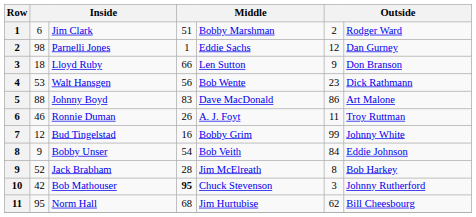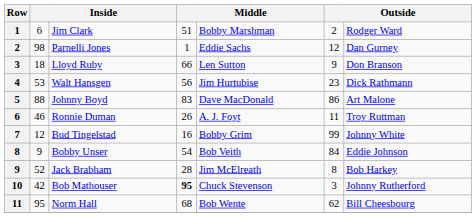 <table class="wikitable" style="font-size: 90%;">
 <tr>
 <th>Row</th>
 <th colspan=2 width="195">Inside</th>
 <th colspan=2 width="195">Middle</th>
 <th colspan=2 width="195">Outside</th>
 </tr>
 <tr>
 <th>1</th>
 <td align="center" width="20">6</td>
 <td> <a href='#'>Jim Clark</a></td>
 <td align="center" width="20">51</td>
 <td> <a href='#'>Bobby Marshman</a></td>
 <td align="center" width="20">2</td>
 <td> <a href='#'>Rodger Ward</a> </td>
 </tr>
 <tr>
 <th>2</th>
 <td align="center" width="20">98</td>
 <td> <a href='#'>Parnelli Jones</a> </td>
 <td align="center" width="20">1</td>
 <td> <a href='#'>Eddie Sachs</a></td>
 <td align="center" width="20">12</td>
 <td> <a href='#'>Dan Gurney</a></td>
 </tr>
 <tr>
 <th>3</th>
 <td align="center" width="20">18</td>
 <td> <a href='#'>Lloyd Ruby</a></td>
 <td align="center" width="20">66</td>
 <td> <a href='#'>Len Sutton</a></td>
 <td align="center" width="20">9</td>
 <td> <a href='#'>Don Branson</a></td>
 </tr>
 <tr>
 <th>4</th>
 <td align="center" width="20">53</td>
 <td> <a href='#'>Walt Hansgen</a> </td>
 <td align="center" width="20">56</td>
-<td> <a href='#'>Bob Wente</a> </td>
+<td> <a href='#'>Jim Hurtubise</a></td>
 <td align="center" width="20">23</td>
 <td> <a href='#'>Dick Rathmann</a></td>
 </tr>
 <tr>
 <th>5</th>
 <td align="center" width="20">88</td>
 <td> <a href='#'>Johnny Boyd</a></td>
 <td align="center" width="20">83</td>
 <td> <a href='#'>Dave MacDonald</a> </td>
 <td align="center" width="20">86</td>
 <td> <a href='#'>Art Malone</a></td>
 </tr>
 <tr>
 <th>6</th>
 <td align="center" width="20">46</td>
 <td> <a href='#'>Ronnie Duman</a> </td>
 <td align="center" width="20">26</td>
 <td> <a href='#'>A. J. Foyt</a> </td>
 <td align="center" width="20">11</td>
 <td> <a href='#'>Troy Ruttman</a> </td>
 </tr>
 <tr>
 <th>7</th>
 <td align="center" width="20">12</td>
 <td> <a href='#'>Bud Tingelstad</a></td>
 <td align="center" width="20">16</td>
 <td> <a href='#'>Bobby Grim</a></td>
 <td align="center" width="20">99</td>
 <td> <a href='#'>Johnny White</a> </td>
 </tr>
 <tr>
 <th>8</th>
 <td align="center" width="20">9</td>
 <td> <a href='#'>Bobby Unser</a></td>
 <td align="center" width="20">54</td>
 <td> <a href='#'>Bob Veith</a></td>
 <td align="center" width="20">84</td>
 <td> <a href='#'>Eddie Johnson</a></td>
 </tr>
 <tr>
 <th>9</th>
 <td align="center" width="20">52</td>
 <td> <a href='#'>Jack Brabham</a></td>
 <td align="center" width="20">28</td>
 <td> <a href='#'>Jim McElreath</a></td>
 <td align="center" width="20">8</td>
 <td> <a href='#'>Bob Harkey</a> </td>
 </tr>
 <tr>
 <th>10</th>
 <td align="center" width="20">42</td>
 <td> <a href='#'>Bob Mathouser</a> </td>
 <td align="center" width="20"><strong>95</strong></td>
 <td> <a href='#'>Chuck Stevenson</a></td>
 <td align="center" width="20">3</td>
 <td> <a href='#'>Johnny Rutherford</a></td>
 </tr>
 <tr>
 <th>11</th>
 <td align="center" width="20">95</td>
 <td> <a href='#'>Norm Hall</a></td>
 <td align="center" width="20">68</td>
-<td> <a href='#'>Jim Hurtubise</a></td>
+<td> <a href='#'>Bob Wente</a> </td>
 <td align="center" width="20">62</td>
 <td> <a href='#'>Bill Cheesbourg</a></td>
 </tr>
 <tr>
 </tr>
 </table>
